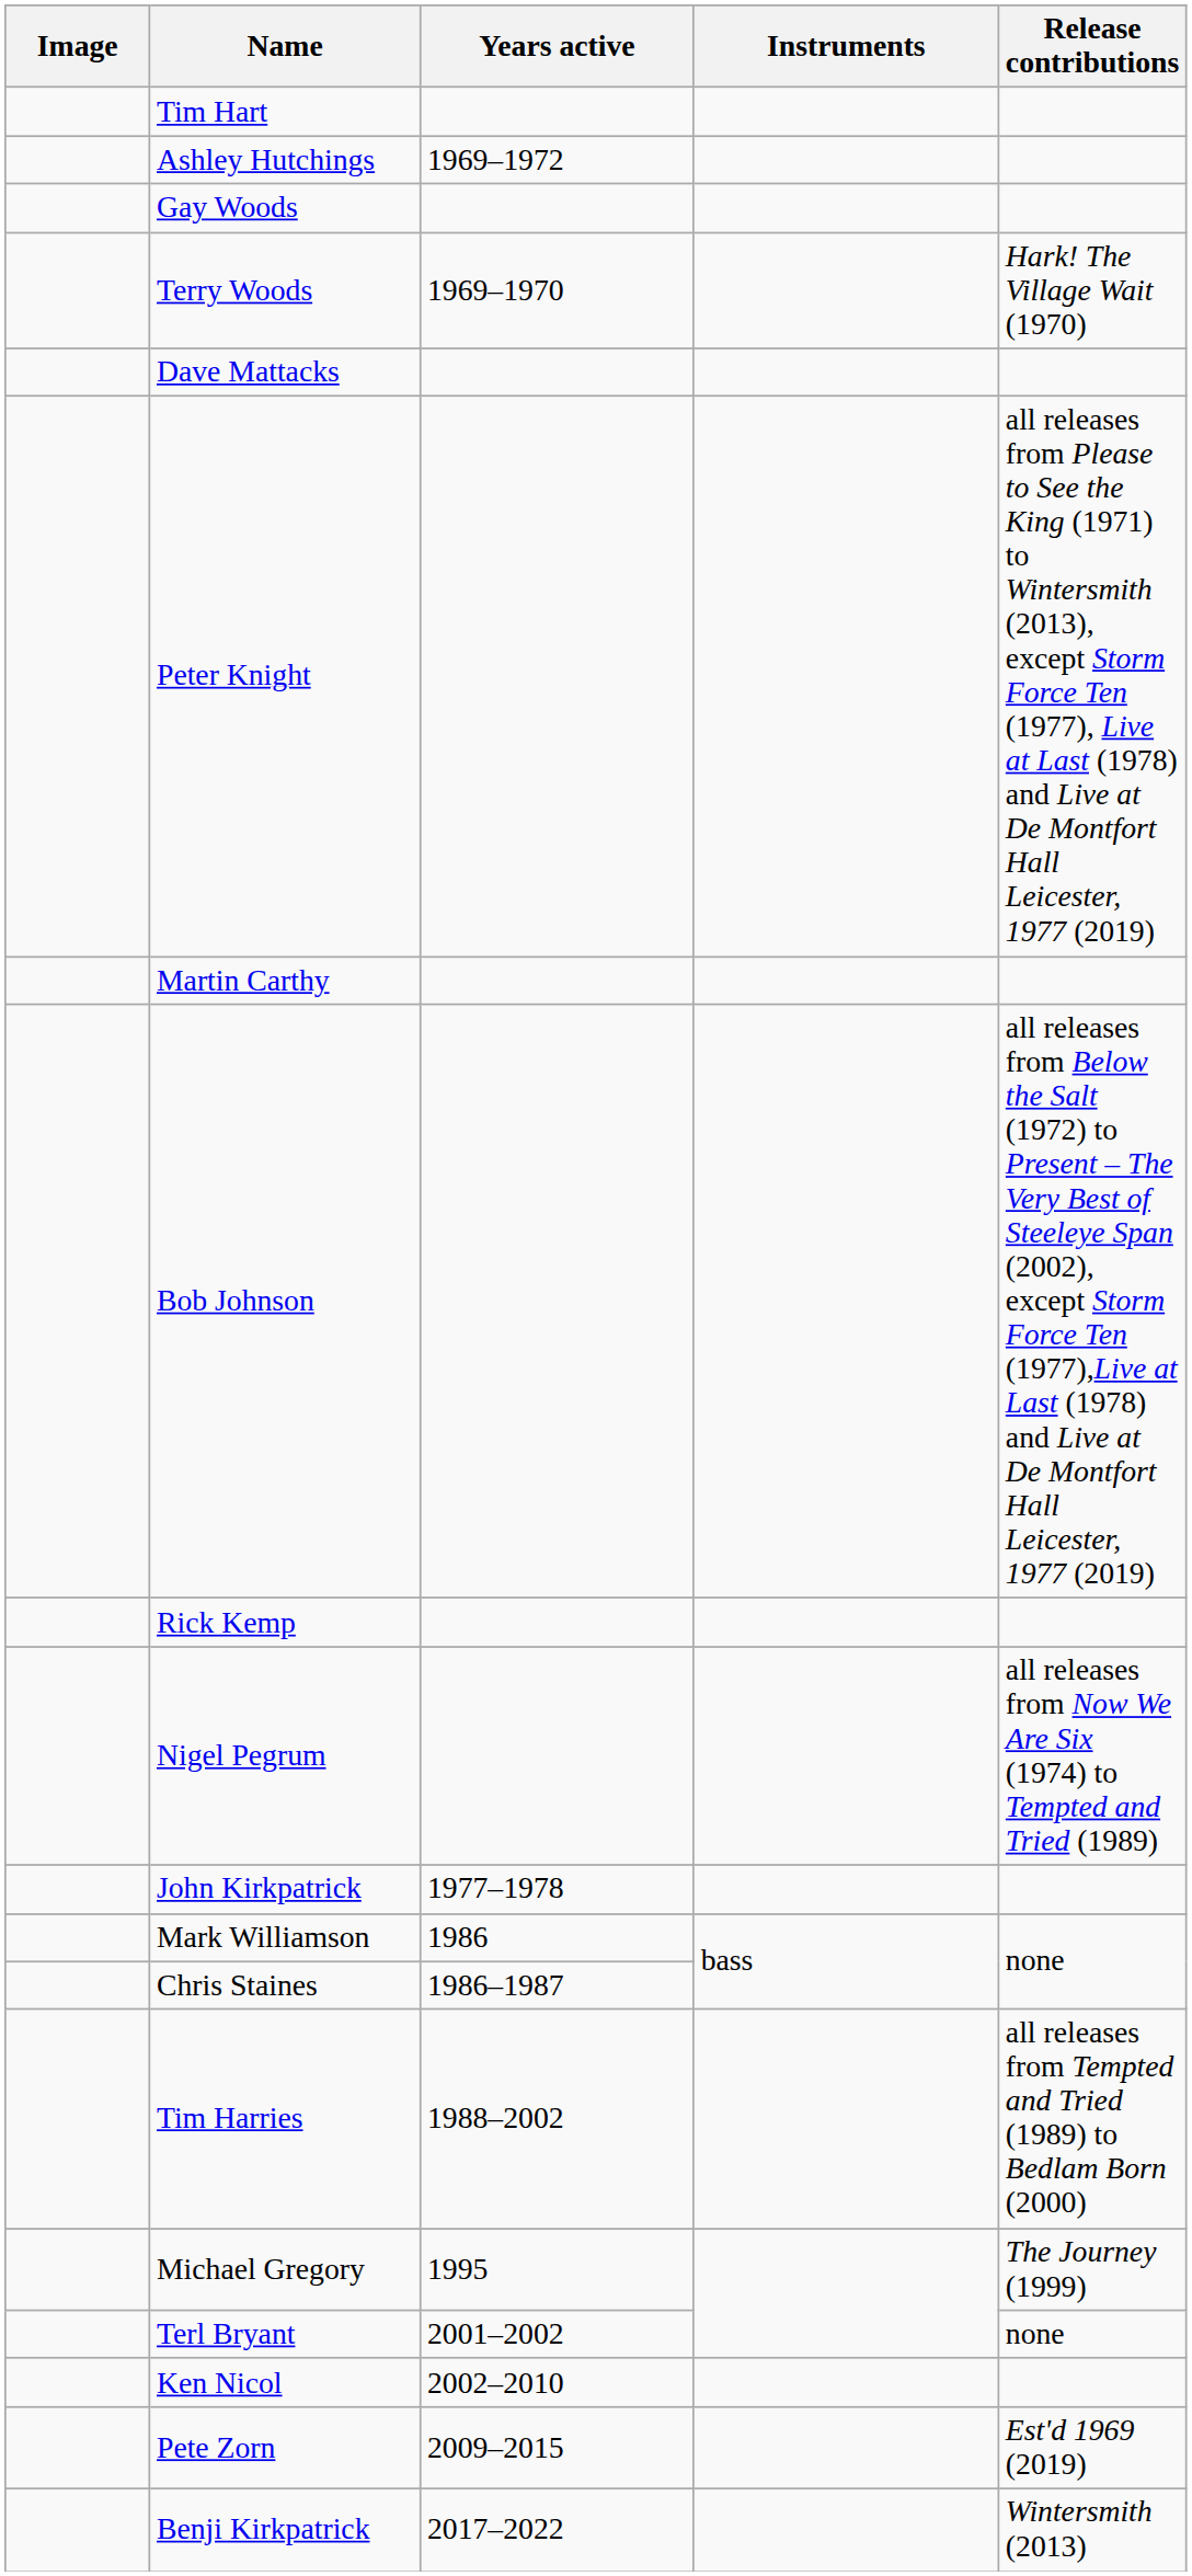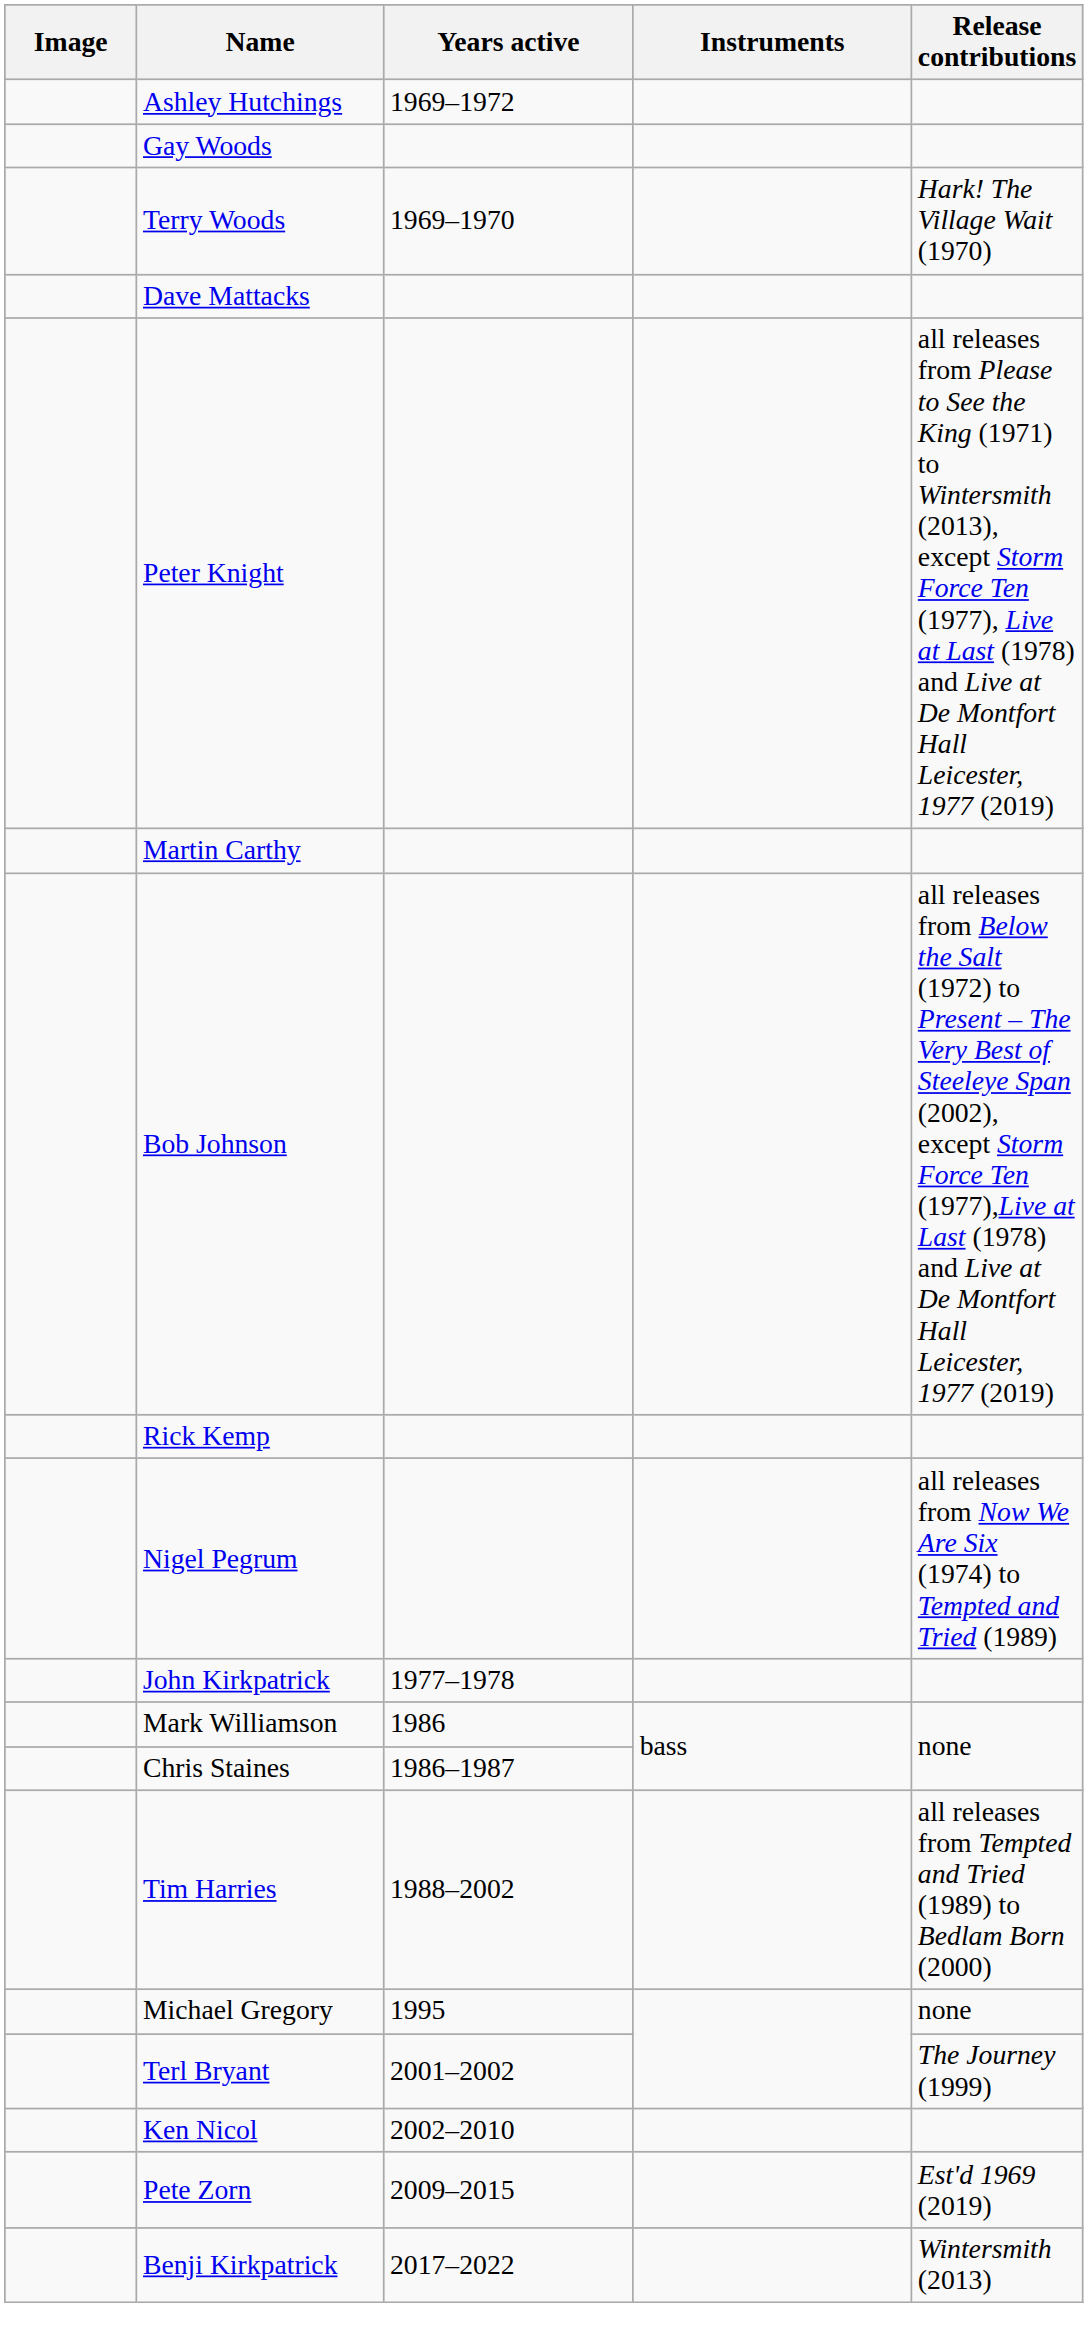 <table class="wikitable" width="100%" border="1">
 <tr>
 <th width="75">Image</th>
 <th width="150">Name</th>
 <th width="160">Years active</th>
 <th width="170">Instruments</th>
 <th>Release contributions</th>
-</tr>
-<tr>
-<td></td>
-<td><a href='#'>Tim Hart</a></td>
-<td></td>
-<td></td>
-<td></td>
 </tr>
 <tr>
 <td></td>
 <td><a href='#'>Ashley Hutchings</a></td>
 <td>1969–1972</td>
 <td></td>
 <td></td>
 </tr>
 <tr>
 <td></td>
 <td><a href='#'>Gay Woods</a></td>
 <td></td>
 <td></td>
 <td></td>
 </tr>
 <tr>
 <td></td>
 <td><a href='#'>Terry Woods</a></td>
 <td>1969–1970</td>
 <td></td>
 <td><em>Hark! The Village Wait</em> (1970)</td>
 </tr>
 <tr>
 <td></td>
 <td><a href='#'>Dave Mattacks</a></td>
 <td></td>
 <td></td>
 <td></td>
 </tr>
 <tr>
 <td></td>
 <td><a href='#'>Peter Knight</a></td>
 <td></td>
 <td></td>
 <td>all releases from <em>Please to See the King</em> (1971) to <em>Wintersmith</em> (2013), except <em><a href='#'>Storm Force Ten</a></em> (1977), <em><a href='#'>Live at Last</a></em> (1978) and <em>Live at De Montfort Hall Leicester, 1977</em> (2019)</td>
 </tr>
 <tr>
 <td></td>
 <td><a href='#'>Martin Carthy</a></td>
 <td></td>
 <td></td>
 <td></td>
 </tr>
 <tr>
 <td></td>
 <td><a href='#'>Bob Johnson</a></td>
 <td></td>
 <td></td>
 <td>all releases from <em><a href='#'>Below the Salt</a></em> (1972) to <em><a href='#'>Present – The Very Best of Steeleye Span</a></em> (2002), except <em><a href='#'>Storm Force Ten</a></em> (1977),<em><a href='#'>Live at Last</a></em> (1978) and <em>Live at De Montfort Hall Leicester, 1977</em> (2019)</td>
 </tr>
 <tr>
 <td></td>
 <td><a href='#'>Rick Kemp</a></td>
 <td></td>
 <td></td>
 <td></td>
 </tr>
 <tr>
 <td></td>
 <td><a href='#'>Nigel Pegrum</a></td>
 <td></td>
 <td></td>
 <td>all releases from <em><a href='#'>Now We Are Six</a></em> (1974) to <em><a href='#'>Tempted and Tried</a></em> (1989)</td>
 </tr>
 <tr>
 <td></td>
 <td><a href='#'>John Kirkpatrick</a></td>
 <td>1977–1978</td>
 <td></td>
 <td></td>
 </tr>
 <tr>
 <td></td>
 <td>Mark Williamson</td>
 <td>1986</td>
 <td rowspan="2">bass</td>
 <td rowspan="2">none</td>
 </tr>
 <tr>
 <td></td>
 <td>Chris Staines</td>
 <td>1986–1987</td>
 </tr>
 <tr>
 <td></td>
 <td><a href='#'>Tim Harries</a></td>
 <td>1988–2002</td>
 <td></td>
 <td>all releases from <em>Tempted and Tried</em> (1989) to <em>Bedlam Born</em> (2000)</td>
 </tr>
 <tr>
 <td></td>
 <td>Michael Gregory</td>
 <td>1995</td>
 <td rowspan="2"></td>
-<td><em>The Journey</em> (1999)</td>
+<td>none</td>
 </tr>
 <tr>
 <td></td>
 <td><a href='#'>Terl Bryant</a></td>
 <td>2001–2002</td>
-<td>none</td>
+<td><em>The Journey</em> (1999)</td>
 </tr>
 <tr>
 <td></td>
 <td><a href='#'>Ken Nicol</a></td>
 <td>2002–2010</td>
 <td></td>
 <td></td>
 </tr>
 <tr>
 <td></td>
 <td><a href='#'>Pete Zorn</a></td>
 <td>2009–2015 </td>
 <td></td>
 <td><em>Est'd 1969</em> (2019)</td>
 </tr>
 <tr>
 <td></td>
 <td><a href='#'>Benji Kirkpatrick</a></td>
 <td>2017–2022 </td>
 <td></td>
 <td><em>Wintersmith</em> (2013)</td>
 </tr>
 </table>
